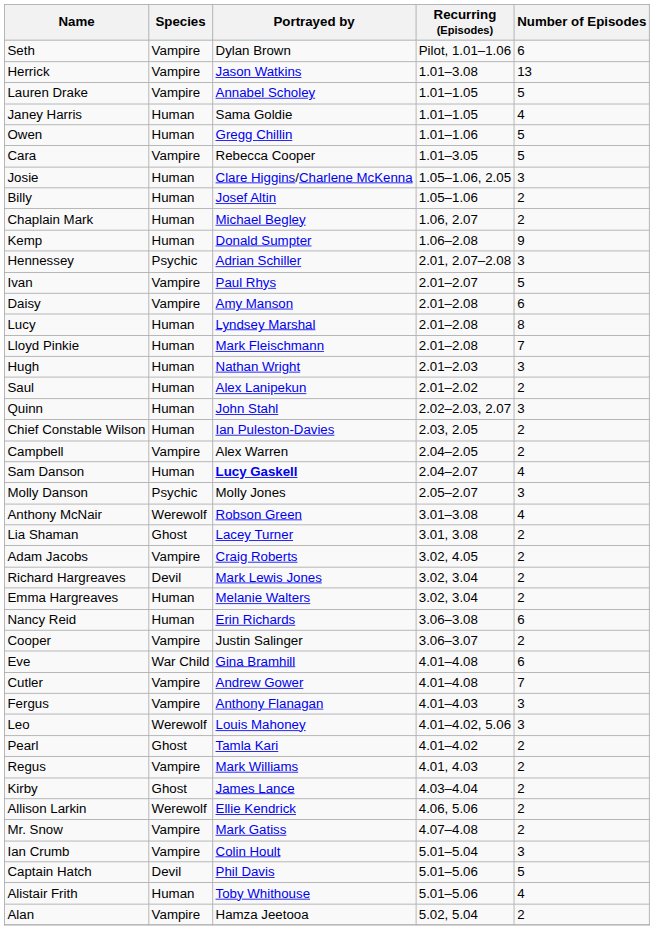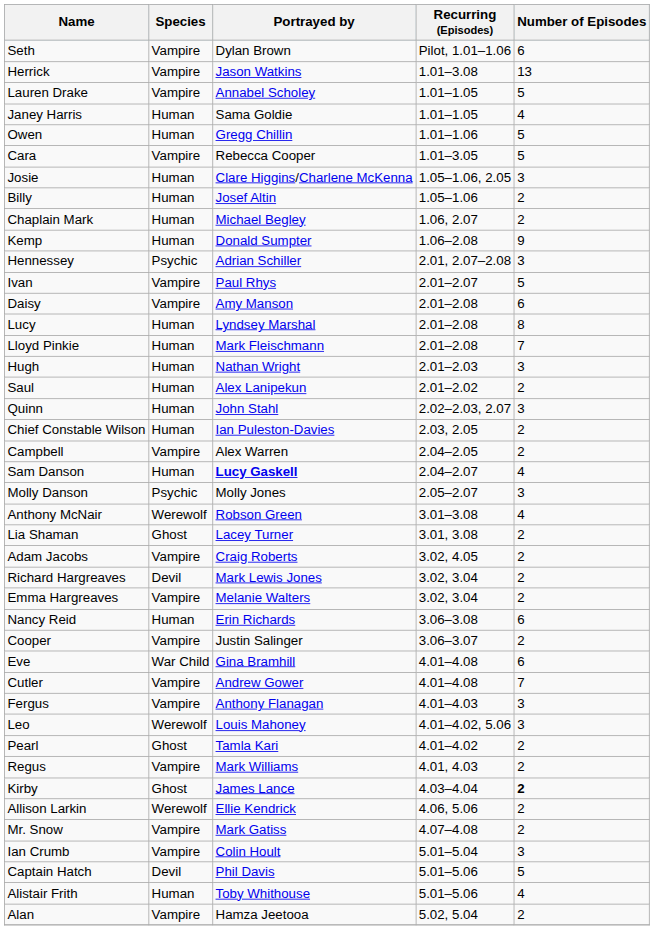 <table class="wikitable sortable">
 <tr style="background-color:#ADD8E6;">
 <th>Name</th>
 <th>Species</th>
 <th>Portrayed by</th>
 <th>Recurring<br><small>(Episodes)</small></th>
 <th>Number of Episodes</th>
 </tr>
 <tr>
 <td>Seth</td>
 <td>Vampire</td>
 <td>Dylan Brown</td>
 <td>Pilot, 1.01–1.06</td>
 <td>6</td>
 </tr>
 <tr>
 <td>Herrick</td>
 <td>Vampire</td>
 <td><a href='#'>Jason Watkins</a></td>
 <td>1.01–3.08</td>
 <td>13</td>
 </tr>
 <tr>
 <td>Lauren Drake</td>
 <td>Vampire</td>
 <td><a href='#'>Annabel Scholey</a></td>
 <td>1.01–1.05</td>
 <td>5</td>
 </tr>
 <tr>
 <td>Janey Harris</td>
 <td>Human</td>
 <td>Sama Goldie</td>
 <td>1.01–1.05</td>
 <td>4</td>
 </tr>
 <tr>
 <td>Owen</td>
 <td>Human</td>
 <td><a href='#'>Gregg Chillin</a></td>
 <td>1.01–1.06</td>
 <td>5</td>
 </tr>
 <tr>
 <td>Cara</td>
 <td>Vampire</td>
 <td>Rebecca Cooper</td>
 <td>1.01–3.05</td>
 <td>5</td>
 </tr>
 <tr>
 <td>Josie</td>
 <td>Human</td>
 <td><a href='#'>Clare Higgins</a>/<a href='#'>Charlene McKenna</a></td>
 <td>1.05–1.06, 2.05</td>
 <td>3</td>
 </tr>
 <tr>
 <td>Billy</td>
 <td>Human</td>
 <td><a href='#'>Josef Altin</a></td>
 <td>1.05–1.06</td>
 <td>2</td>
 </tr>
 <tr>
 <td>Chaplain Mark</td>
 <td>Human</td>
 <td><a href='#'>Michael Begley</a></td>
 <td>1.06, 2.07</td>
 <td>2</td>
 </tr>
 <tr>
 <td>Kemp</td>
 <td>Human</td>
 <td><a href='#'>Donald Sumpter</a></td>
 <td>1.06–2.08</td>
 <td>9</td>
 </tr>
 <tr>
 <td>Hennessey</td>
 <td>Psychic</td>
 <td><a href='#'>Adrian Schiller</a></td>
 <td>2.01, 2.07–2.08</td>
 <td>3</td>
 </tr>
 <tr>
 <td>Ivan</td>
 <td>Vampire</td>
 <td><a href='#'>Paul Rhys</a></td>
 <td>2.01–2.07</td>
 <td>5</td>
 </tr>
 <tr>
 <td>Daisy</td>
 <td>Vampire</td>
 <td><a href='#'>Amy Manson</a></td>
 <td>2.01–2.08</td>
 <td>6</td>
 </tr>
 <tr>
 <td>Lucy</td>
 <td>Human</td>
 <td><a href='#'>Lyndsey Marshal</a></td>
 <td>2.01–2.08</td>
 <td>8</td>
 </tr>
 <tr>
 <td>Lloyd Pinkie</td>
 <td>Human</td>
 <td><a href='#'>Mark Fleischmann</a></td>
 <td>2.01–2.08</td>
 <td>7</td>
 </tr>
 <tr>
 <td>Hugh</td>
 <td>Human</td>
 <td><a href='#'>Nathan Wright</a></td>
 <td>2.01–2.03</td>
 <td>3</td>
 </tr>
 <tr>
 <td>Saul</td>
 <td>Human</td>
 <td><a href='#'>Alex Lanipekun</a></td>
 <td>2.01–2.02</td>
 <td>2</td>
 </tr>
 <tr>
 <td>Quinn</td>
 <td>Human</td>
 <td><a href='#'>John Stahl</a></td>
 <td>2.02–2.03, 2.07</td>
 <td>3</td>
 </tr>
 <tr>
 <td>Chief Constable Wilson</td>
 <td>Human</td>
 <td><a href='#'>Ian Puleston-Davies</a></td>
 <td>2.03, 2.05</td>
 <td>2</td>
 </tr>
 <tr>
 <td>Campbell</td>
 <td>Vampire</td>
 <td>Alex Warren</td>
 <td>2.04–2.05</td>
 <td>2</td>
 </tr>
 <tr>
 <td>Sam Danson</td>
 <td>Human</td>
 <td><strong><a href='#'>Lucy Gaskell</a></strong></td>
 <td>2.04–2.07</td>
 <td>4</td>
 </tr>
 <tr>
 <td>Molly Danson</td>
 <td>Psychic</td>
 <td>Molly Jones</td>
 <td>2.05–2.07</td>
 <td>3</td>
 </tr>
 <tr>
 <td>Anthony McNair</td>
 <td>Werewolf</td>
 <td><a href='#'>Robson Green</a></td>
 <td>3.01–3.08</td>
 <td>4</td>
 </tr>
 <tr>
 <td>Lia Shaman</td>
 <td>Ghost</td>
 <td><a href='#'>Lacey Turner</a></td>
 <td>3.01, 3.08</td>
 <td>2</td>
 </tr>
 <tr>
 <td>Adam Jacobs</td>
 <td>Vampire</td>
 <td><a href='#'>Craig Roberts</a></td>
 <td>3.02, 4.05</td>
 <td>2</td>
 </tr>
 <tr>
 <td>Richard Hargreaves</td>
 <td>Devil</td>
 <td><a href='#'>Mark Lewis Jones</a></td>
 <td>3.02, 3.04</td>
 <td>2</td>
 </tr>
 <tr>
 <td>Emma Hargreaves</td>
-<td>Human</td>
+<td>Vampire</td>
 <td><a href='#'>Melanie Walters</a></td>
 <td>3.02, 3.04</td>
 <td>2</td>
 </tr>
 <tr>
 <td>Nancy Reid</td>
 <td>Human</td>
 <td><a href='#'>Erin Richards</a></td>
 <td>3.06–3.08</td>
 <td>6</td>
 </tr>
 <tr>
 <td>Cooper</td>
 <td>Vampire</td>
 <td>Justin Salinger</td>
 <td>3.06–3.07</td>
 <td>2</td>
 </tr>
 <tr>
 <td>Eve</td>
 <td>War Child</td>
 <td><a href='#'>Gina Bramhill</a></td>
 <td>4.01–4.08</td>
 <td>6</td>
 </tr>
 <tr>
 <td>Cutler</td>
 <td>Vampire</td>
 <td><a href='#'>Andrew Gower</a></td>
 <td>4.01–4.08</td>
 <td>7</td>
 </tr>
 <tr>
 <td>Fergus</td>
 <td>Vampire</td>
 <td><a href='#'>Anthony Flanagan</a></td>
 <td>4.01–4.03</td>
 <td>3</td>
 </tr>
 <tr>
 <td>Leo</td>
 <td>Werewolf</td>
 <td><a href='#'>Louis Mahoney</a></td>
 <td>4.01–4.02, 5.06</td>
 <td>3</td>
 </tr>
 <tr>
 <td>Pearl</td>
 <td>Ghost</td>
 <td><a href='#'>Tamla Kari</a></td>
 <td>4.01–4.02</td>
 <td>2</td>
 </tr>
 <tr>
 <td>Regus</td>
 <td>Vampire</td>
 <td><a href='#'>Mark Williams</a></td>
 <td>4.01, 4.03</td>
 <td>2</td>
 </tr>
 <tr>
 <td>Kirby</td>
 <td>Ghost</td>
 <td><a href='#'>James Lance</a></td>
 <td>4.03–4.04</td>
-<td>2</td>
+<td><strong>2</strong></td>
 </tr>
 <tr>
 <td>Allison Larkin</td>
 <td>Werewolf</td>
 <td><a href='#'>Ellie Kendrick</a></td>
 <td>4.06, 5.06</td>
 <td>2</td>
 </tr>
 <tr>
 <td>Mr. Snow</td>
 <td>Vampire</td>
 <td><a href='#'>Mark Gatiss</a></td>
 <td>4.07–4.08</td>
 <td>2</td>
 </tr>
 <tr>
 <td>Ian Crumb</td>
 <td>Vampire</td>
 <td><a href='#'>Colin Hoult</a></td>
 <td>5.01–5.04</td>
 <td>3</td>
 </tr>
 <tr>
 <td>Captain Hatch</td>
 <td>Devil</td>
 <td><a href='#'>Phil Davis</a></td>
 <td>5.01–5.06</td>
 <td>5</td>
 </tr>
 <tr>
 <td>Alistair Frith</td>
 <td>Human</td>
 <td><a href='#'>Toby Whithouse</a></td>
 <td>5.01–5.06</td>
 <td>4</td>
 </tr>
 <tr>
 <td>Alan</td>
 <td>Vampire</td>
 <td>Hamza Jeetooa</td>
 <td>5.02, 5.04</td>
 <td>2</td>
 </tr>
 <tr>
 </tr>
 </table>
